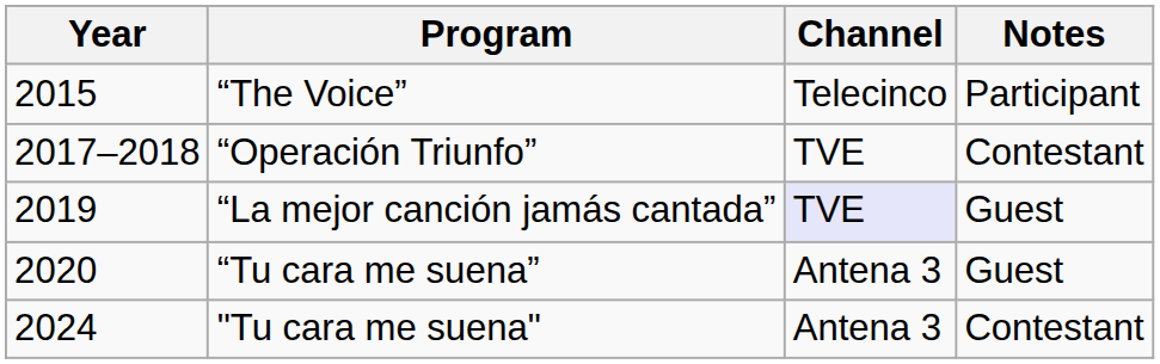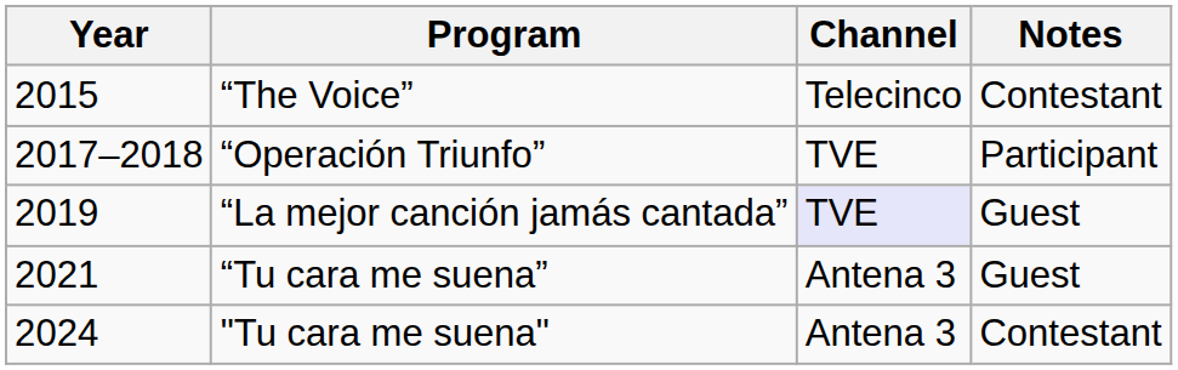 <table class="wikitable">
 <tr>
 <th>Year</th>
 <th>Program</th>
 <th>Channel</th>
 <th>Notes</th>
 </tr>
 <tr>
 <td>2015</td>
 <td>“The Voice”</td>
 <td>Telecinco</td>
-<td>Participant</td>
+<td>Contestant</td>
 </tr>
 <tr>
 <td>2017–2018</td>
 <td>“Operación Triunfo”</td>
 <td>TVE</td>
-<td>Contestant</td>
+<td>Participant</td>
 </tr>
 <tr>
 <td>2019</td>
 <td>“La mejor canción  jamás cantada”</td>
 <td style="background: lavender;">TVE</td>
 <td>Guest</td>
 </tr>
 <tr>
-<td>2020</td>
+<td>2021</td>
 <td>“Tu cara me suena”</td>
 <td>Antena 3</td>
 <td>Guest</td>
 </tr>
 <tr>
 <td>2024</td>
 <td>"Tu cara me suena"</td>
 <td>Antena 3</td>
 <td>Contestant</td>
 </tr>
 </table>
